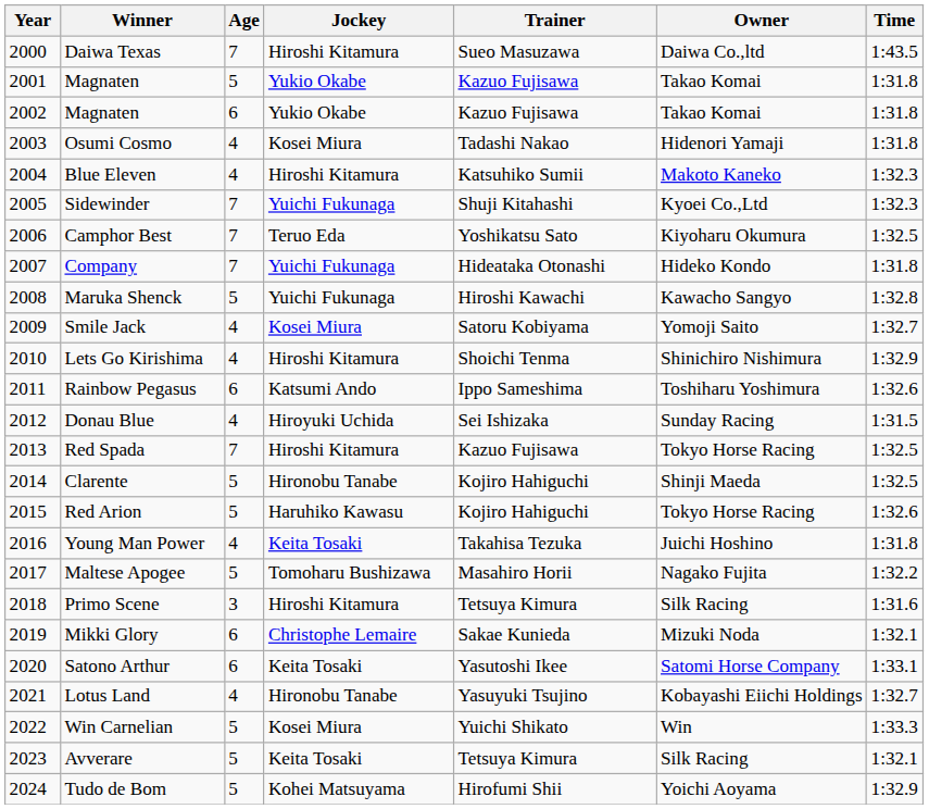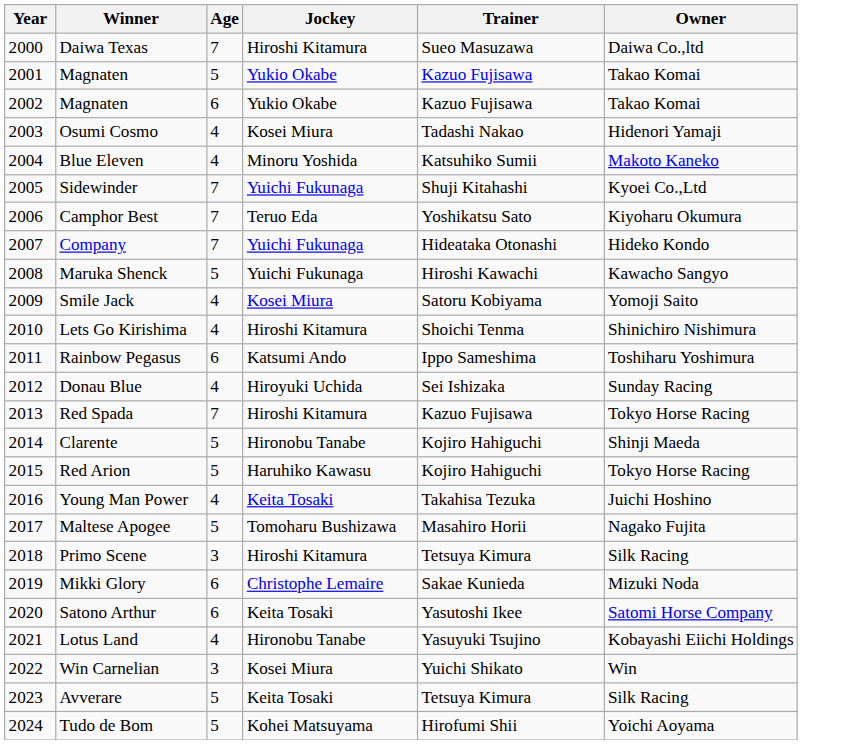 <table class="wikitable sortable" style="font-size:90%">
 <tr>
 <th width="36px">Year<br></th>
 <th width="120px">Winner<br></th>
 <th>Age<br></th>
 <th width="140px">Jockey<br></th>
 <th width="150px">Trainer<br></th>
 <th>Owner</th>
-<th>Time<br></th>
 </tr>
 <tr>
 <td>2000</td>
 <td>Daiwa Texas</td>
 <td>7</td>
 <td>Hiroshi Kitamura</td>
 <td>Sueo Masuzawa</td>
 <td>Daiwa Co.,ltd</td>
-<td>1:43.5</td>
 </tr>
 <tr>
 <td>2001</td>
 <td>Magnaten</td>
 <td>5</td>
 <td><a href='#'>Yukio Okabe</a></td>
 <td><a href='#'>Kazuo Fujisawa</a></td>
 <td>Takao Komai</td>
-<td>1:31.8</td>
 </tr>
 <tr>
 <td>2002</td>
 <td>Magnaten</td>
 <td>6</td>
 <td>Yukio Okabe</td>
 <td>Kazuo Fujisawa</td>
 <td>Takao Komai</td>
-<td>1:31.8</td>
 </tr>
 <tr>
 <td>2003</td>
 <td>Osumi Cosmo</td>
 <td>4</td>
 <td>Kosei Miura</td>
 <td>Tadashi Nakao</td>
 <td>Hidenori Yamaji</td>
-<td>1:31.8</td>
 </tr>
 <tr>
 <td>2004</td>
 <td>Blue Eleven</td>
 <td>4</td>
-<td>Hiroshi Kitamura</td>
+<td>Minoru Yoshida</td>
 <td>Katsuhiko Sumii</td>
 <td><a href='#'>Makoto Kaneko</a></td>
-<td>1:32.3</td>
 </tr>
 <tr>
 <td>2005</td>
 <td>Sidewinder</td>
 <td>7</td>
 <td><a href='#'>Yuichi Fukunaga</a></td>
 <td>Shuji Kitahashi</td>
 <td>Kyoei Co.,Ltd</td>
-<td>1:32.3</td>
 </tr>
 <tr>
 <td>2006</td>
 <td>Camphor Best</td>
 <td>7</td>
 <td>Teruo Eda</td>
 <td>Yoshikatsu Sato</td>
 <td>Kiyoharu Okumura</td>
-<td>1:32.5</td>
 </tr>
 <tr>
 <td>2007</td>
 <td><a href='#'>Company</a></td>
 <td>7</td>
 <td><a href='#'>Yuichi Fukunaga</a></td>
 <td>Hideataka Otonashi</td>
 <td>Hideko Kondo</td>
-<td>1:31.8</td>
 </tr>
 <tr>
 <td>2008</td>
 <td>Maruka Shenck</td>
 <td>5</td>
 <td>Yuichi Fukunaga</td>
 <td>Hiroshi Kawachi</td>
 <td>Kawacho Sangyo</td>
-<td>1:32.8</td>
 </tr>
 <tr>
 <td>2009</td>
 <td>Smile Jack</td>
 <td>4</td>
 <td><a href='#'>Kosei Miura</a></td>
 <td>Satoru Kobiyama</td>
 <td>Yomoji Saito</td>
-<td>1:32.7</td>
 </tr>
 <tr>
 <td>2010</td>
 <td>Lets Go Kirishima</td>
 <td>4</td>
 <td>Hiroshi Kitamura</td>
 <td>Shoichi Tenma</td>
 <td>Shinichiro Nishimura</td>
-<td>1:32.9</td>
 </tr>
 <tr>
 <td>2011</td>
 <td>Rainbow Pegasus</td>
 <td>6</td>
 <td>Katsumi Ando</td>
 <td>Ippo Sameshima</td>
 <td>Toshiharu Yoshimura</td>
-<td>1:32.6</td>
 </tr>
 <tr>
 <td>2012</td>
 <td>Donau Blue</td>
 <td>4</td>
 <td>Hiroyuki Uchida</td>
 <td>Sei Ishizaka</td>
 <td>Sunday Racing</td>
-<td>1:31.5</td>
 </tr>
 <tr>
 <td>2013</td>
 <td>Red Spada</td>
 <td>7</td>
 <td>Hiroshi Kitamura</td>
 <td>Kazuo Fujisawa</td>
 <td>Tokyo Horse Racing</td>
-<td>1:32.5</td>
 </tr>
 <tr>
 <td>2014</td>
 <td>Clarente</td>
 <td>5</td>
 <td>Hironobu Tanabe</td>
 <td>Kojiro Hahiguchi</td>
 <td>Shinji Maeda</td>
-<td>1:32.5</td>
 </tr>
 <tr>
 <td>2015</td>
 <td>Red Arion</td>
 <td>5</td>
 <td>Haruhiko Kawasu</td>
 <td>Kojiro Hahiguchi</td>
 <td>Tokyo Horse Racing</td>
-<td>1:32.6</td>
 </tr>
 <tr>
 <td>2016</td>
 <td>Young Man Power</td>
 <td>4</td>
 <td><a href='#'>Keita Tosaki</a></td>
 <td>Takahisa Tezuka</td>
 <td>Juichi Hoshino</td>
-<td>1:31.8</td>
 </tr>
 <tr>
 <td>2017</td>
 <td>Maltese Apogee</td>
 <td>5</td>
 <td>Tomoharu Bushizawa</td>
 <td>Masahiro Horii</td>
 <td>Nagako Fujita</td>
-<td>1:32.2</td>
 </tr>
 <tr>
 <td>2018</td>
 <td>Primo Scene</td>
 <td>3</td>
 <td>Hiroshi Kitamura</td>
 <td>Tetsuya Kimura</td>
 <td>Silk Racing</td>
-<td>1:31.6</td>
 </tr>
 <tr>
 <td>2019</td>
 <td>Mikki Glory</td>
 <td>6</td>
 <td><a href='#'>Christophe Lemaire</a></td>
 <td>Sakae Kunieda</td>
 <td>Mizuki Noda</td>
-<td>1:32.1</td>
 </tr>
 <tr>
 <td>2020</td>
 <td>Satono Arthur</td>
 <td>6</td>
 <td>Keita Tosaki</td>
 <td>Yasutoshi Ikee</td>
 <td><a href='#'>Satomi Horse Company</a></td>
-<td>1:33.1</td>
 </tr>
 <tr>
 <td>2021</td>
 <td>Lotus Land</td>
 <td>4</td>
 <td>Hironobu Tanabe</td>
 <td>Yasuyuki Tsujino</td>
 <td>Kobayashi Eiichi Holdings</td>
-<td>1:32.7</td>
 </tr>
 <tr>
 <td>2022</td>
 <td>Win Carnelian</td>
-<td>5</td>
+<td>3</td>
 <td>Kosei Miura</td>
 <td>Yuichi Shikato</td>
 <td>Win</td>
-<td>1:33.3</td>
 </tr>
 <tr>
 <td>2023</td>
 <td>Avverare</td>
 <td>5</td>
 <td>Keita Tosaki</td>
 <td>Tetsuya Kimura</td>
 <td>Silk Racing</td>
-<td>1:32.1</td>
 </tr>
 <tr>
 <td>2024</td>
 <td>Tudo de Bom</td>
 <td>5</td>
 <td>Kohei Matsuyama</td>
 <td>Hirofumi Shii</td>
 <td>Yoichi Aoyama</td>
-<td>1:32.9</td>
 </tr>
 </table>
